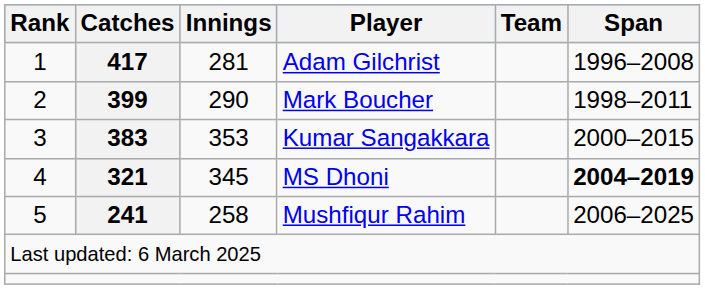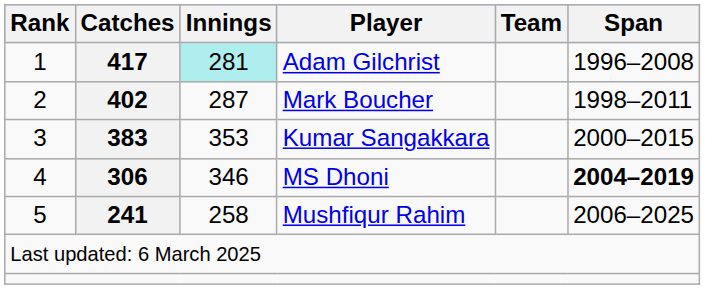 <table class="wikitable plainrowheaders sortable">
 <tr style="background:#9cf;">
 <th>Rank</th>
 <th>Catches</th>
 <th>Innings</th>
 <th>Player</th>
 <th>Team</th>
 <th>Span</th>
 </tr>
 <tr>
 <td align=center>1</td>
 <th>417</th>
-<td align=center>281</td>
+<td align=center style="background: paleturquoise;">281</td>
 <td><a href='#'>Adam Gilchrist</a></td>
 <td></td>
 <td>1996–2008</td>
 </tr>
 <tr>
 <td align=center>2</td>
-<th>399</th>
-<td align=center>290</td>
+<th>402</th>
+<td align=center>287</td>
 <td><a href='#'>Mark Boucher</a></td>
 <td></td>
 <td>1998–2011</td>
 </tr>
 <tr>
 <td align=center>3</td>
 <th>383</th>
 <td align=center>353</td>
 <td><a href='#'>Kumar Sangakkara</a></td>
 <td></td>
 <td>2000–2015</td>
 </tr>
 <tr>
 <td align=center>4</td>
-<th>321</th>
-<td align=center>345</td>
+<th>306</th>
+<td align=center>346</td>
 <td><a href='#'>MS Dhoni</a></td>
 <td></td>
 <td><strong>2004–2019</strong></td>
 </tr>
 <tr>
 <td align=center>5</td>
 <th>241</th>
 <td align=center>258</td>
 <td><a href='#'>Mushfiqur Rahim</a></td>
 <td></td>
 <td>2006–2025</td>
 </tr>
 <tr class=sortbottom>
 <td colspan=6><small>Last updated: 6 March 2025</small></td>
 </tr>
 <tr>
 <td colspan=6></td>
 </tr>
 </table>
